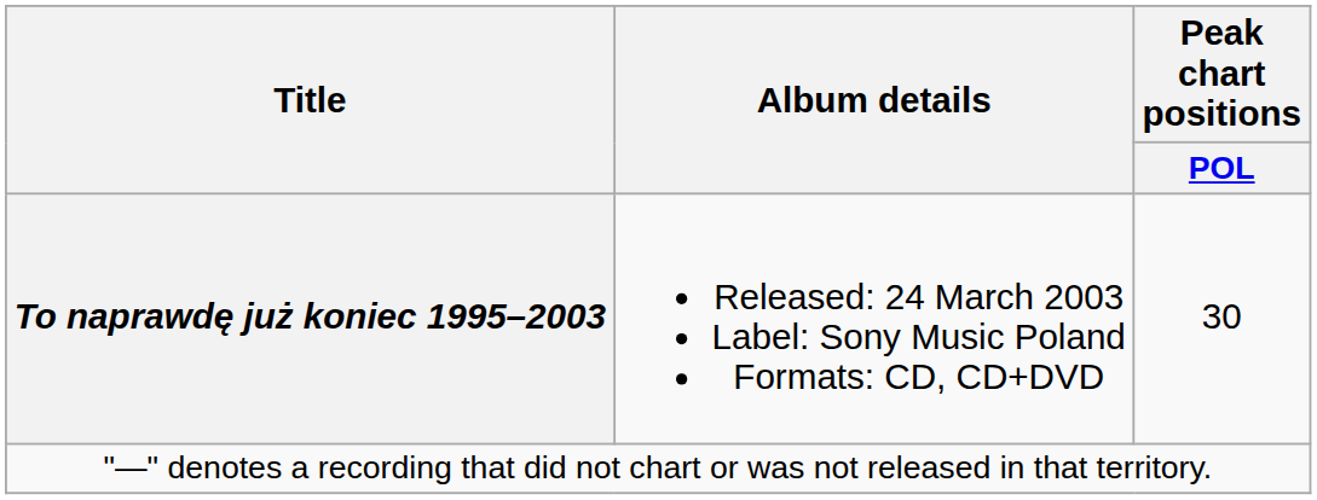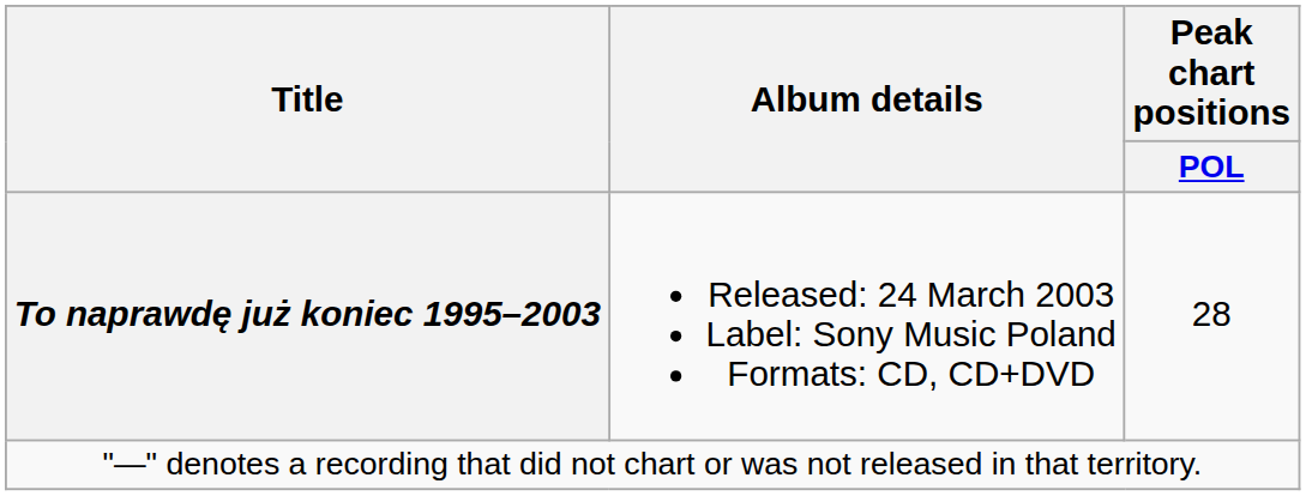 <table class="wikitable plainrowheaders" style="text-align:center;">
 <tr>
 <th scope="col" rowspan="2">Title</th>
 <th scope="col" rowspan="2">Album details</th>
 <th scope="col" colspan="1">Peak chart positions</th>
 </tr>
 <tr>
 <th scope="col" style="width:3em;font-size:90%;"><a href='#'>POL</a><br></th>
 </tr>
 <tr>
 <th scope="row"><em>To naprawdę już koniec 1995–2003</em></th>
 <td><br><ul><li>Released: 24 March 2003</li><li>Label: Sony Music Poland</li><li>Formats: CD, CD+DVD</li></ul></td>
-<td>30</td>
+<td>28</td>
 </tr>
 <tr>
 <td colspan="20" style="font-size:90%">"—" denotes a recording that did not chart or was not released in that territory.</td>
 </tr>
 </table>
